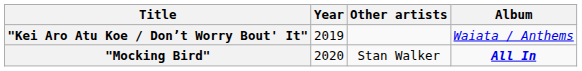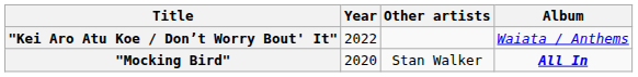 <table class="wikitable plainrowheaders" style="text-align: center;">
 <tr>
 <th scope="col">Title</th>
 <th scope="col">Year</th>
 <th scope="col">Other artists</th>
 <th scope="col">Album</th>
 </tr>
 <tr>
 <th scope="row">"Kei Aro Atu Koe / Don’t Worry Bout' It"</th>
-<td>2019</td>
+<td>2022</td>
 <td></td>
 <td><em><a href='#'>Waiata / Anthems</a></em></td>
 </tr>
 <tr>
 <th scope="row">"Mocking Bird"</th>
 <td>2020</td>
 <td>Stan Walker</td>
 <td><strong><em><a href='#'>All In</a></em></strong></td>
 </tr>
 </table>
